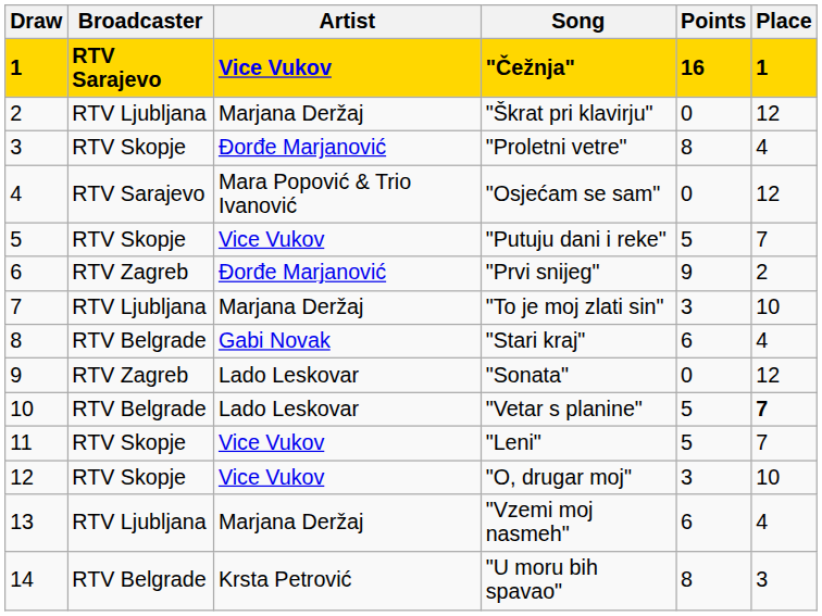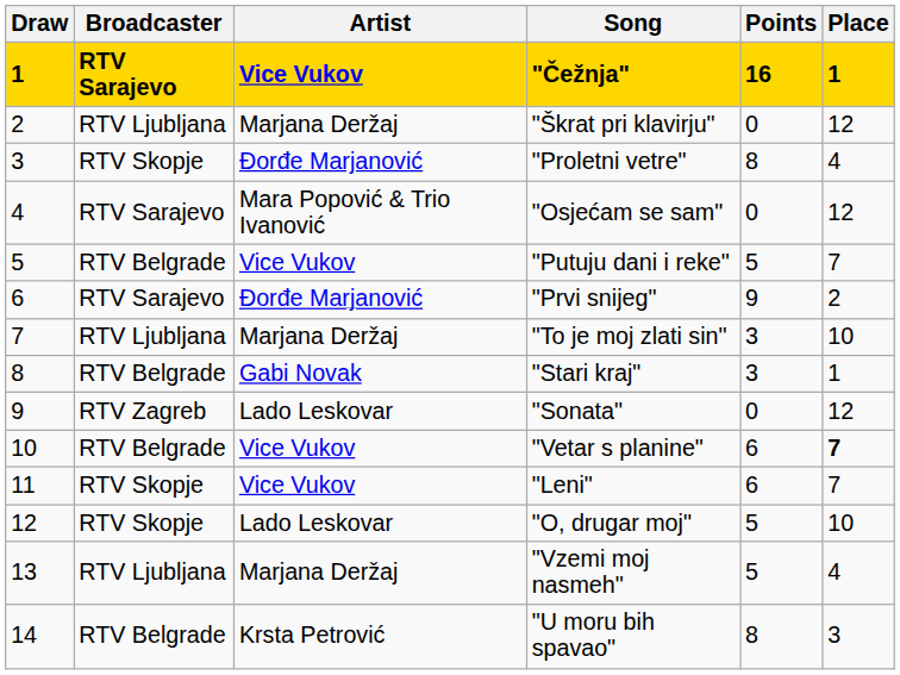 <table class="sortable wikitable">
 <tr>
 <th>Draw</th>
 <th>Broadcaster</th>
 <th>Artist</th>
 <th>Song</th>
 <th>Points</th>
 <th>Place</th>
 </tr>
 <tr bgcolor="#FFD700">
 <td><strong>1</strong></td>
 <td><strong> RTV Sarajevo</strong></td>
 <td><strong><a href='#'>Vice Vukov</a></strong></td>
 <td><strong>"Čežnja"</strong></td>
 <td><strong>16</strong></td>
 <td><strong>1</strong></td>
 </tr>
 <tr>
 <td>2</td>
 <td> RTV Ljubljana</td>
 <td>Marjana Deržaj</td>
 <td>"Škrat pri klavirju"</td>
 <td>0</td>
 <td>12</td>
 </tr>
 <tr>
 <td>3</td>
 <td> RTV Skopje</td>
 <td><a href='#'>Đorđe Marjanović</a></td>
 <td>"Proletni vetre"</td>
 <td>8</td>
 <td>4</td>
 </tr>
 <tr>
 <td>4</td>
 <td> RTV Sarajevo</td>
 <td>Mara Popović & Trio Ivanović</td>
 <td>"Osjećam se sam"</td>
 <td>0</td>
 <td>12</td>
 </tr>
 <tr>
 <td>5</td>
-<td> RTV Skopje</td>
+<td> RTV Belgrade</td>
 <td><a href='#'>Vice Vukov</a></td>
 <td>"Putuju dani i reke"</td>
 <td>5</td>
 <td>7</td>
 </tr>
 <tr>
 <td>6</td>
-<td> RTV Zagreb</td>
+<td> RTV Sarajevo</td>
 <td><a href='#'>Đorđe Marjanović</a></td>
 <td>"Prvi snijeg"</td>
 <td>9</td>
 <td>2</td>
 </tr>
 <tr>
 <td>7</td>
 <td> RTV Ljubljana</td>
 <td>Marjana Deržaj</td>
 <td>"To je moj zlati sin"</td>
 <td>3</td>
 <td>10</td>
 </tr>
 <tr>
 <td>8</td>
 <td> RTV Belgrade</td>
 <td><a href='#'>Gabi Novak</a></td>
 <td>"Stari kraj"</td>
-<td>6</td>
-<td>4</td>
+<td>3</td>
+<td>1</td>
 </tr>
 <tr>
 <td>9</td>
 <td> RTV Zagreb</td>
 <td>Lado Leskovar</td>
 <td>"Sonata"</td>
 <td>0</td>
 <td>12</td>
 </tr>
 <tr>
 <td>10</td>
 <td> RTV Belgrade</td>
-<td>Lado Leskovar</td>
+<td><a href='#'>Vice Vukov</a></td>
 <td>"Vetar s planine"</td>
-<td>5</td>
+<td>6</td>
 <td><strong>7</strong></td>
 </tr>
 <tr>
 <td>11</td>
 <td> RTV Skopje</td>
 <td><a href='#'>Vice Vukov</a></td>
 <td>"Leni"</td>
-<td>5</td>
+<td>6</td>
 <td>7</td>
 </tr>
 <tr>
 <td>12</td>
 <td> RTV Skopje</td>
-<td><a href='#'>Vice Vukov</a></td>
+<td>Lado Leskovar</td>
 <td>"O, drugar moj"</td>
-<td>3</td>
+<td>5</td>
 <td>10</td>
 </tr>
 <tr>
 <td>13</td>
 <td> RTV Ljubljana</td>
 <td>Marjana Deržaj</td>
 <td>"Vzemi moj nasmeh"</td>
-<td>6</td>
+<td>5</td>
 <td>4</td>
 </tr>
 <tr>
 <td>14</td>
 <td> RTV Belgrade</td>
 <td>Krsta Petrović</td>
 <td>"U moru bih spavao"</td>
 <td>8</td>
 <td>3</td>
 </tr>
 </table>
